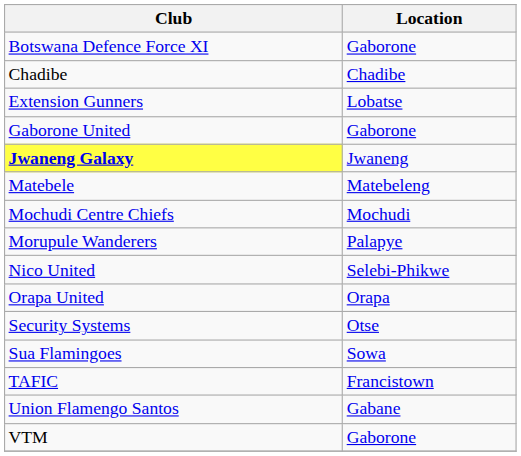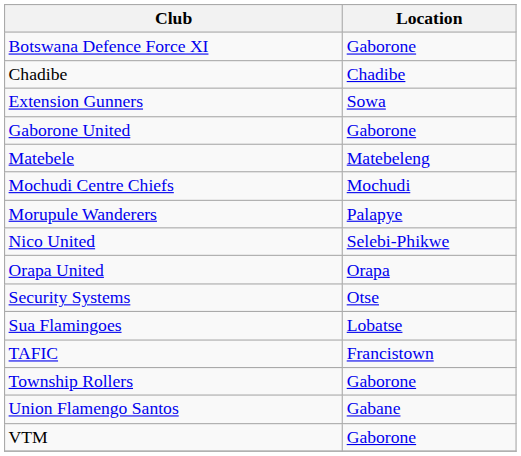 <table class="wikitable sortable">
 <tr>
 <th width="300px" scope="col">Club</th>
 <th width="150px" scope="col">Location</th>
 </tr>
 <tr>
 <td><a href='#'>Botswana Defence Force XI</a></td>
 <td><a href='#'>Gaborone</a></td>
 </tr>
 <tr>
 <td>Chadibe</td>
 <td><a href='#'>Chadibe</a></td>
 </tr>
 <tr>
 <td><a href='#'>Extension Gunners</a></td>
-<td><a href='#'>Lobatse</a></td>
+<td><a href='#'>Sowa</a></td>
 </tr>
 <tr>
 <td><a href='#'>Gaborone United</a></td>
 <td><a href='#'>Gaborone</a></td>
-</tr>
-<tr>
-<td bgcolor=#ffff44><strong><a href='#'>Jwaneng Galaxy</a></strong></td>
-<td><a href='#'>Jwaneng</a></td>
 </tr>
 <tr>
 <td><a href='#'>Matebele</a></td>
 <td><a href='#'>Matebeleng</a></td>
 </tr>
 <tr>
 <td><a href='#'>Mochudi Centre Chiefs</a></td>
 <td><a href='#'>Mochudi</a></td>
 </tr>
 <tr>
 <td><a href='#'>Morupule Wanderers</a></td>
 <td><a href='#'>Palapye</a></td>
 </tr>
 <tr>
 <td><a href='#'>Nico United</a></td>
 <td><a href='#'>Selebi-Phikwe</a></td>
 </tr>
 <tr>
 <td><a href='#'>Orapa United</a></td>
 <td><a href='#'>Orapa</a></td>
 </tr>
 <tr>
 <td><a href='#'>Security Systems</a></td>
 <td><a href='#'>Otse</a></td>
 </tr>
 <tr>
 <td><a href='#'>Sua Flamingoes</a></td>
-<td><a href='#'>Sowa</a></td>
+<td><a href='#'>Lobatse</a></td>
 </tr>
 <tr>
 <td><a href='#'>TAFIC</a></td>
 <td><a href='#'>Francistown</a></td>
+</tr>
+<tr>
+<td><a href='#'>Township Rollers</a></td>
+<td><a href='#'>Gaborone</a></td>
 </tr>
 <tr>
 <td><a href='#'>Union Flamengo Santos</a></td>
 <td><a href='#'>Gabane</a></td>
 </tr>
 <tr>
 <td>VTM</td>
 <td><a href='#'>Gaborone</a></td>
 </tr>
 <tr>
 </tr>
 </table>
